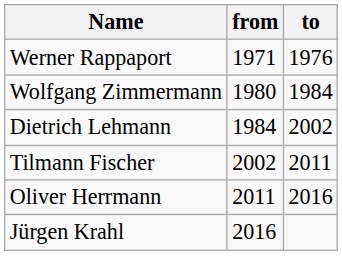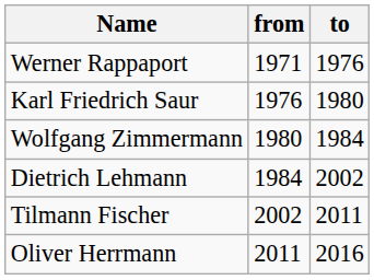 <table class="wikitable">
 <tr>
 <th>Name</th>
 <th>from</th>
 <th>to</th>
 </tr>
 <tr>
 <td>Werner Rappaport</td>
 <td>1971</td>
 <td>1976</td>
+</tr>
+<tr>
+<td>Karl Friedrich Saur</td>
+<td>1976</td>
+<td>1980</td>
 </tr>
 <tr>
 <td>Wolfgang Zimmermann</td>
 <td>1980</td>
 <td>1984</td>
 </tr>
 <tr>
 <td>Dietrich Lehmann</td>
 <td>1984</td>
 <td>2002</td>
 </tr>
 <tr>
 <td>Tilmann Fischer</td>
 <td>2002</td>
 <td>2011</td>
 </tr>
 <tr>
 <td>Oliver Herrmann</td>
 <td>2011</td>
 <td>2016</td>
 </tr>
-<tr>
-<td>Jürgen Krahl</td>
-<td>2016</td>
-<td></td>
-</tr>
 </table>
